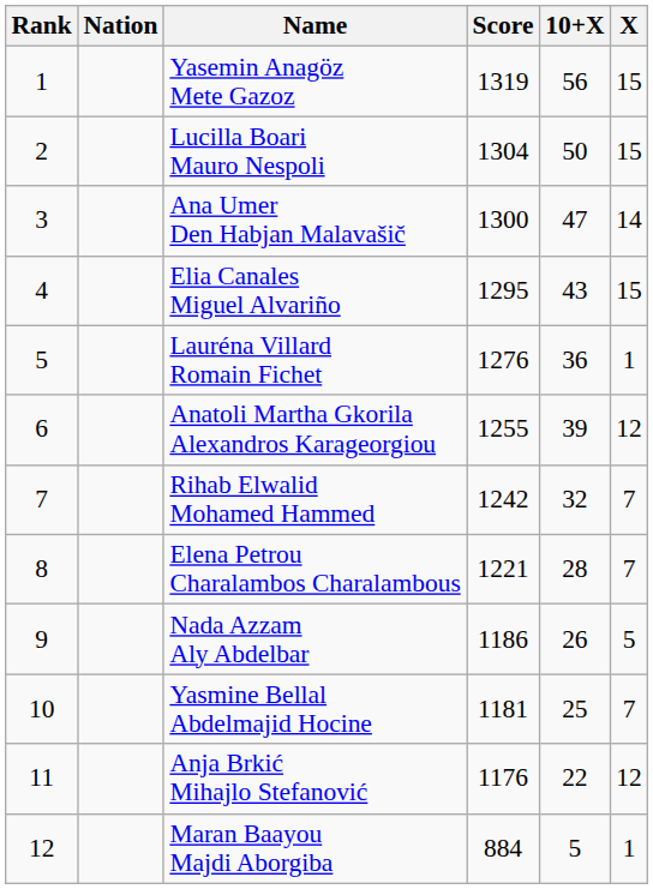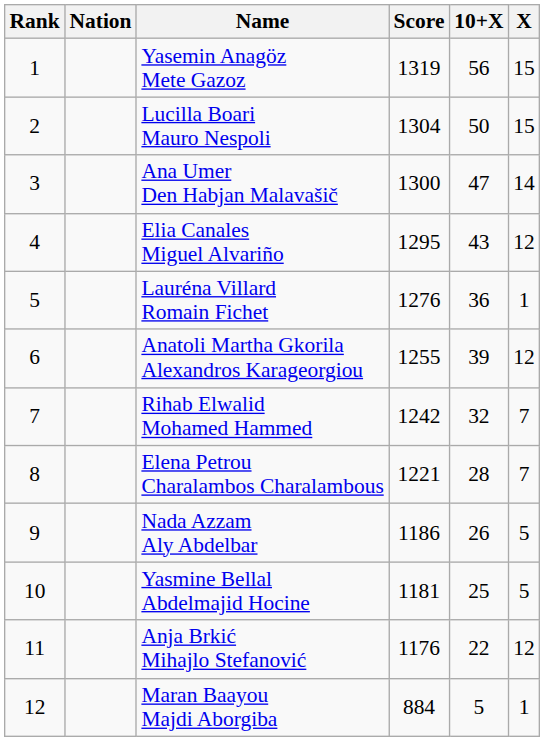 <table class="wikitable sortable" style="text-align:center">
 <tr>
 <th>Rank</th>
 <th>Nation</th>
 <th>Name</th>
 <th>Score</th>
 <th>10+X</th>
 <th>X</th>
 </tr>
 <tr>
 <td>1</td>
 <td align=left></td>
 <td align=left><a href='#'>Yasemin Anagöz</a><br><a href='#'>Mete Gazoz</a></td>
 <td>1319</td>
 <td>56</td>
 <td>15</td>
 </tr>
 <tr>
 <td>2</td>
 <td align=left></td>
 <td align=left><a href='#'>Lucilla Boari</a><br><a href='#'>Mauro Nespoli</a></td>
 <td>1304</td>
 <td>50</td>
 <td>15</td>
 </tr>
 <tr>
 <td>3</td>
 <td align=left></td>
 <td align=left><a href='#'>Ana Umer</a><br><a href='#'>Den Habjan Malavašič</a></td>
 <td>1300</td>
 <td>47</td>
 <td>14</td>
 </tr>
 <tr>
 <td>4</td>
 <td align=left></td>
 <td align=left><a href='#'>Elia Canales</a><br><a href='#'>Miguel Alvariño</a></td>
 <td>1295</td>
 <td>43</td>
-<td>15</td>
+<td>12</td>
 </tr>
 <tr>
 <td>5</td>
 <td align=left></td>
 <td align=left><a href='#'>Lauréna Villard</a><br><a href='#'>Romain Fichet</a></td>
 <td>1276</td>
 <td>36</td>
 <td>1</td>
 </tr>
 <tr>
 <td>6</td>
 <td align=left></td>
 <td align=left><a href='#'>Anatoli Martha Gkorila</a><br><a href='#'>Alexandros Karageorgiou</a></td>
 <td>1255</td>
 <td>39</td>
 <td>12</td>
 </tr>
 <tr>
 <td>7</td>
 <td align=left></td>
 <td align=left><a href='#'>Rihab Elwalid</a><br><a href='#'>Mohamed Hammed</a></td>
 <td>1242</td>
 <td>32</td>
 <td>7</td>
 </tr>
 <tr>
 <td>8</td>
 <td align=left></td>
 <td align=left><a href='#'>Elena Petrou</a><br><a href='#'>Charalambos Charalambous</a></td>
 <td>1221</td>
 <td>28</td>
 <td>7</td>
 </tr>
 <tr>
 <td>9</td>
 <td align=left></td>
 <td align=left><a href='#'>Nada Azzam</a><br><a href='#'>Aly Abdelbar</a></td>
 <td>1186</td>
 <td>26</td>
 <td>5</td>
 </tr>
 <tr>
 <td>10</td>
 <td align=left></td>
 <td align=left><a href='#'>Yasmine Bellal</a><br><a href='#'>Abdelmajid Hocine</a></td>
 <td>1181</td>
 <td>25</td>
-<td>7</td>
+<td>5</td>
 </tr>
 <tr>
 <td>11</td>
 <td align=left></td>
 <td align=left><a href='#'>Anja Brkić</a><br><a href='#'>Mihajlo Stefanović</a></td>
 <td>1176</td>
 <td>22</td>
 <td>12</td>
 </tr>
 <tr>
 <td>12</td>
 <td align=left></td>
 <td align=left><a href='#'>Maran Baayou</a><br><a href='#'>Majdi Aborgiba</a></td>
 <td>884</td>
 <td>5</td>
 <td>1</td>
 </tr>
 </table>
